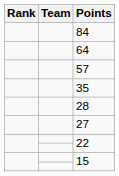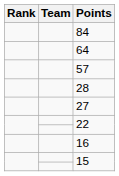 <table class=wikitable>
 <tr>
 <th>Rank</th>
 <th>Team</th>
 <th>Points</th>
 </tr>
 <tr>
 <td></td>
 <td></td>
 <td>84</td>
 </tr>
 <tr>
 <td></td>
 <td></td>
 <td>64</td>
 </tr>
 <tr>
 <td></td>
 <td></td>
 <td>57</td>
 </tr>
 <tr>
 <td></td>
 <td></td>
-<td>35</td>
-</tr>
-<tr>
-<td></td>
-<td></td>
 <td>28</td>
 </tr>
 <tr>
 <td></td>
 <td></td>
 <td>27</td>
 </tr>
 <tr>
 <td rowspan=2></td>
 <td></td>
 <td rowspan=2>22</td>
 </tr>
 <tr>
 <td></td>
 </tr>
 <tr>
+<td></td>
+<td></td>
+<td>16</td>
+</tr>
+<tr>
 <td rowspan=2></td>
 <td></td>
 <td rowspan=2>15</td>
 </tr>
 <tr>
 <td></td>
 </tr>
 </table>
